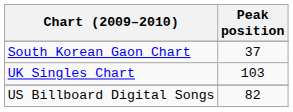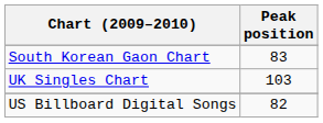 <table class="wikitable sortable">
 <tr>
 <th>Chart (2009–2010)</th>
 <th>Peak<br>position</th>
 </tr>
 <tr>
 </tr>
 <tr>
 </tr>
 <tr>
 </tr>
 <tr>
 <td><a href='#'>South Korean Gaon Chart</a></td>
-<td style="text-align:center;">37</td>
+<td style="text-align:center;">83</td>
 </tr>
 <tr>
 <td><a href='#'>UK Singles Chart</a></td>
 <td style="text-align:center;">103</td>
 </tr>
 <tr>
 </tr>
 <tr>
 <td>US Billboard Digital Songs </td>
 <td style="text-align:center;">82</td>
 </tr>
 </table>
